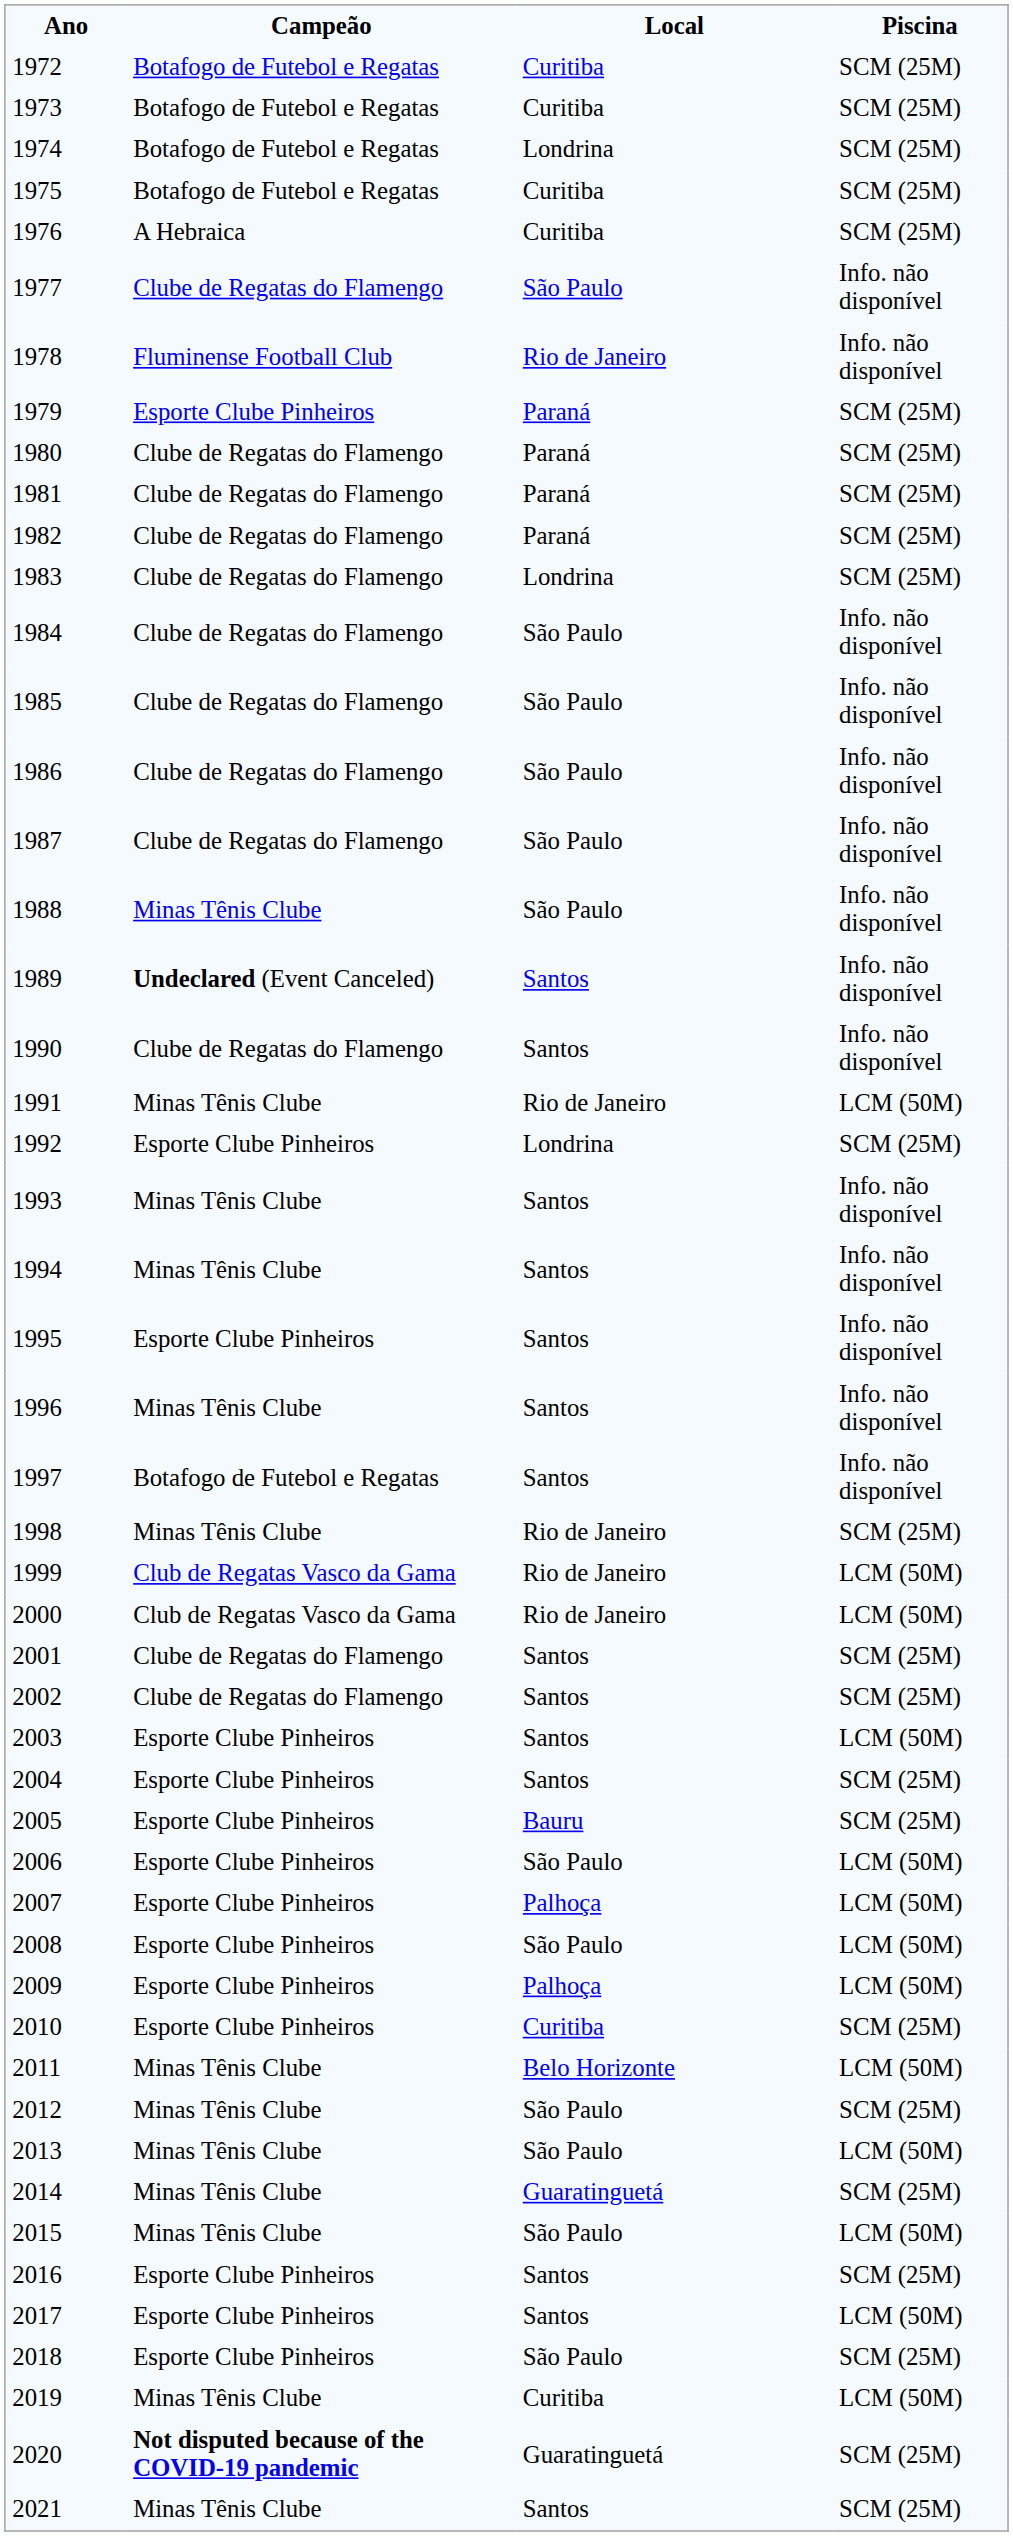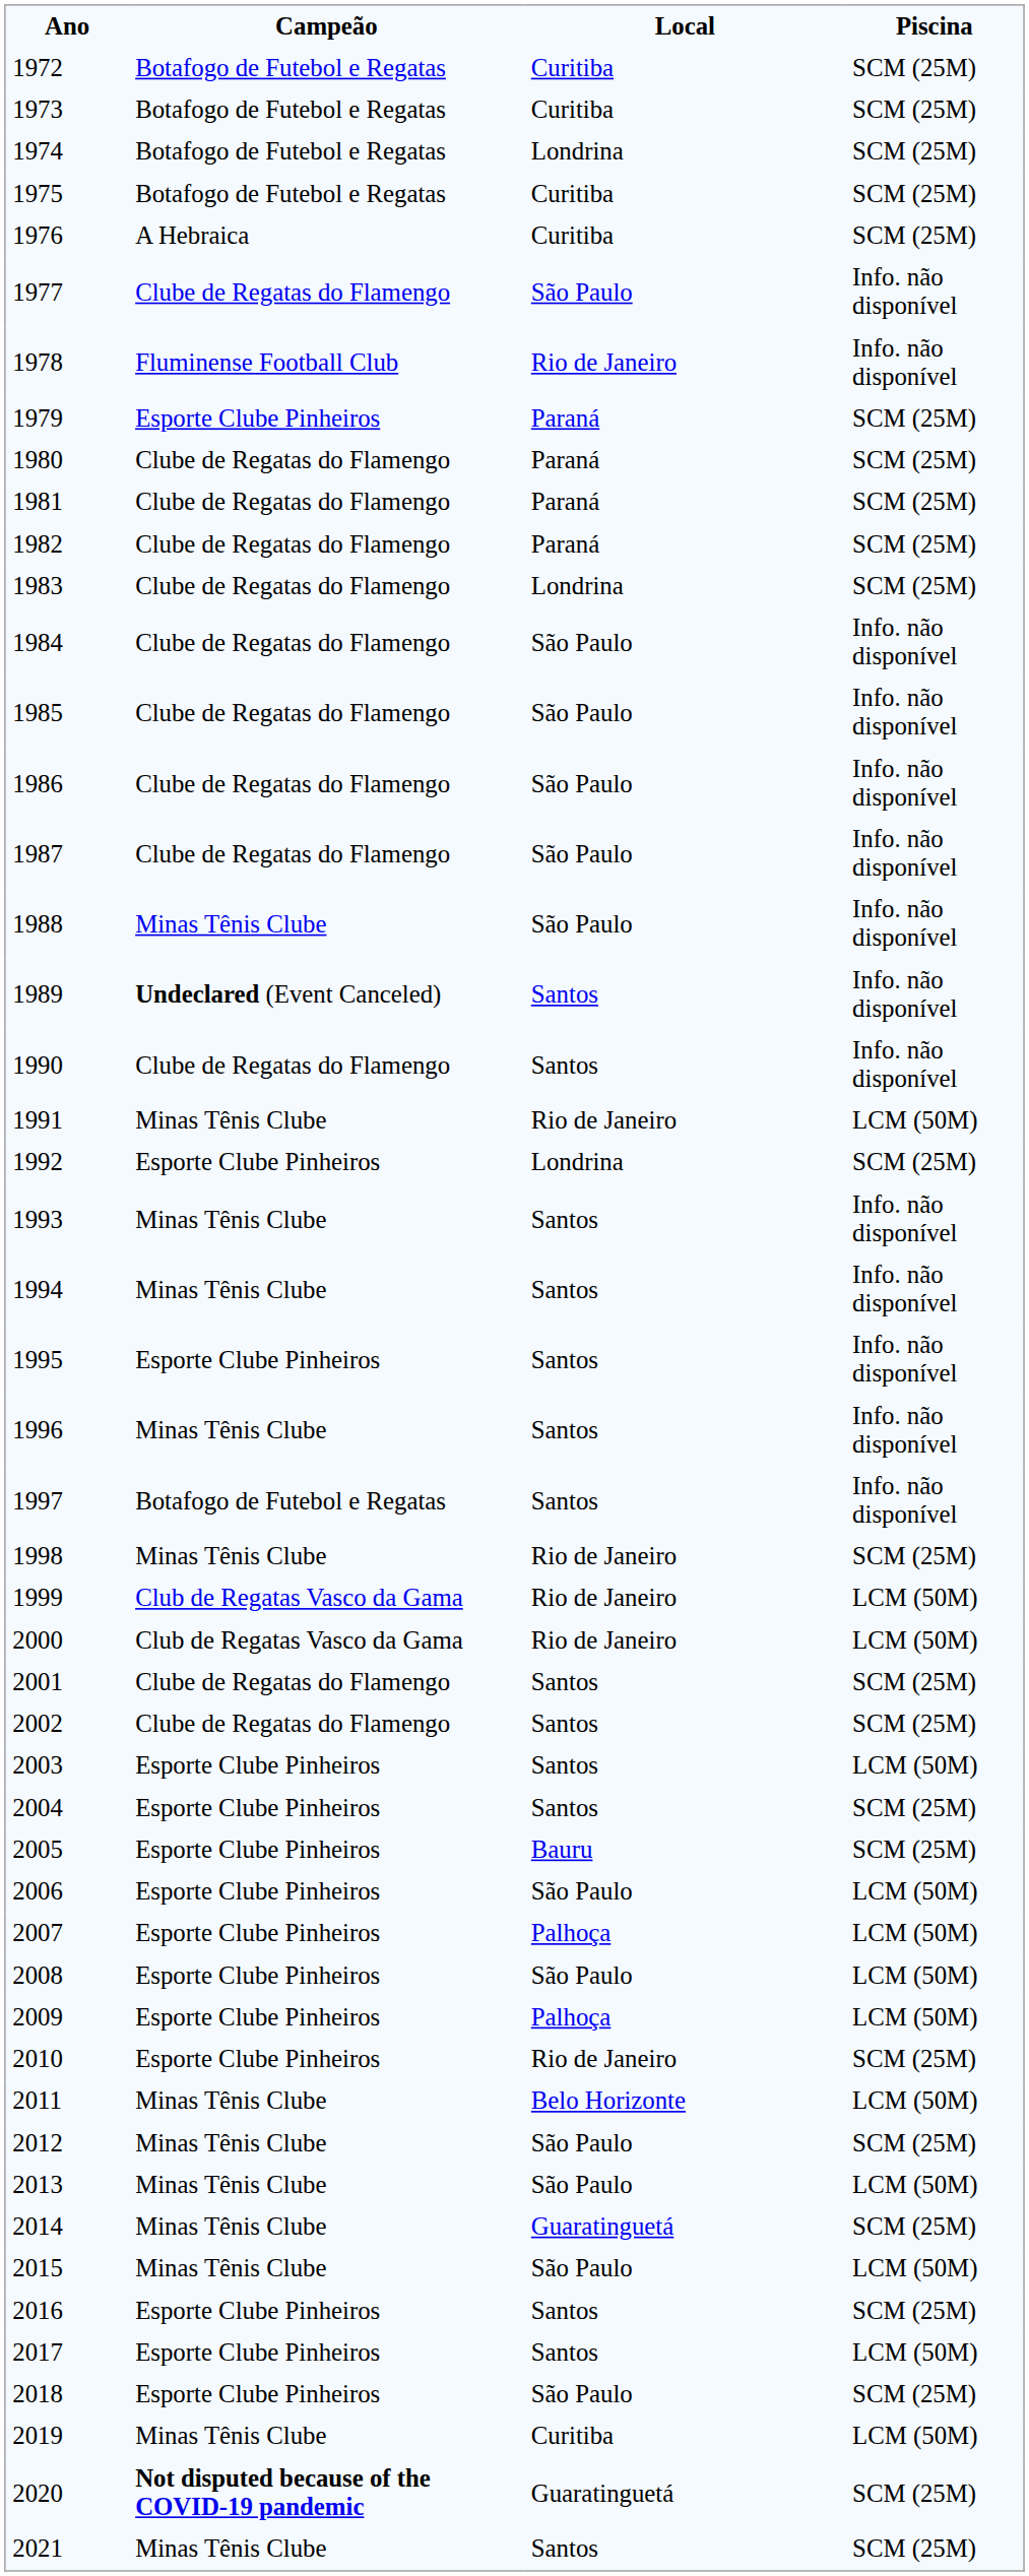 <table cellspacing="0" cellpadding="4" style="margin: 0.5em 1em 0.5em 0; background: #f5faff; border: 1px #aaa solid; border-collapse: collapse; font-size: 94%;">
 <tr>
 <th width="5%">Ano</th>
 <th width="18%">Campeão</th>
 <th width="14%">Local</th>
 <th width="5%">Piscina</th>
 </tr>
 <tr>
 <td>1972</td>
 <td><a href='#'>Botafogo de Futebol e Regatas</a></td>
 <td><a href='#'>Curitiba</a></td>
 <td>SCM (25M)</td>
 </tr>
 <tr>
 <td>1973</td>
 <td>Botafogo de Futebol e Regatas</td>
 <td>Curitiba</td>
 <td>SCM (25M)</td>
 </tr>
 <tr>
 <td>1974</td>
 <td>Botafogo de Futebol e Regatas</td>
 <td>Londrina</td>
 <td>SCM (25M)</td>
 </tr>
 <tr>
 <td>1975</td>
 <td>Botafogo de Futebol e Regatas</td>
 <td>Curitiba</td>
 <td>SCM (25M)</td>
 </tr>
 <tr>
 <td>1976</td>
 <td>A Hebraica</td>
 <td>Curitiba</td>
 <td>SCM (25M)</td>
 </tr>
 <tr>
 <td>1977</td>
 <td><a href='#'>Clube de Regatas do Flamengo</a></td>
 <td><a href='#'>São Paulo</a></td>
 <td>Info. não disponível</td>
 </tr>
 <tr>
 <td>1978</td>
 <td><a href='#'>Fluminense Football Club</a></td>
 <td><a href='#'>Rio de Janeiro</a></td>
 <td>Info. não disponível</td>
 </tr>
 <tr>
 <td>1979</td>
 <td><a href='#'>Esporte Clube Pinheiros</a></td>
 <td><a href='#'>Paraná</a></td>
 <td>SCM (25M)</td>
 </tr>
 <tr>
 <td>1980</td>
 <td>Clube de Regatas do Flamengo</td>
 <td>Paraná</td>
 <td>SCM (25M)</td>
 </tr>
 <tr>
 <td>1981</td>
 <td>Clube de Regatas do Flamengo</td>
 <td>Paraná</td>
 <td>SCM (25M)</td>
 </tr>
 <tr>
 <td>1982</td>
 <td>Clube de Regatas do Flamengo</td>
 <td>Paraná</td>
 <td>SCM (25M)</td>
 </tr>
 <tr>
 <td>1983</td>
 <td>Clube de Regatas do Flamengo</td>
 <td>Londrina</td>
 <td>SCM (25M)</td>
 </tr>
 <tr>
 <td>1984</td>
 <td>Clube de Regatas do Flamengo</td>
 <td>São Paulo</td>
 <td>Info. não disponível</td>
 </tr>
 <tr>
 <td>1985</td>
 <td>Clube de Regatas do Flamengo</td>
 <td>São Paulo</td>
 <td>Info. não disponível</td>
 </tr>
 <tr>
 <td>1986</td>
 <td>Clube de Regatas do Flamengo</td>
 <td>São Paulo</td>
 <td>Info. não disponível</td>
 </tr>
 <tr>
 <td>1987</td>
 <td>Clube de Regatas do Flamengo</td>
 <td>São Paulo</td>
 <td>Info. não disponível</td>
 </tr>
 <tr>
 <td>1988</td>
 <td><a href='#'>Minas Tênis Clube</a></td>
 <td>São Paulo</td>
 <td>Info. não disponível</td>
 </tr>
 <tr>
 <td>1989</td>
 <td><strong>Undeclared</strong> (Event Canceled)</td>
 <td><a href='#'>Santos</a></td>
 <td>Info. não disponível</td>
 </tr>
 <tr>
 <td>1990</td>
 <td>Clube de Regatas do Flamengo</td>
 <td>Santos</td>
 <td>Info. não disponível</td>
 </tr>
 <tr>
 <td>1991</td>
 <td>Minas Tênis Clube</td>
 <td>Rio de Janeiro</td>
 <td>LCM (50M)</td>
 </tr>
 <tr>
 <td>1992</td>
 <td>Esporte Clube Pinheiros</td>
 <td>Londrina</td>
 <td>SCM (25M)</td>
 </tr>
 <tr>
 <td>1993</td>
 <td>Minas Tênis Clube</td>
 <td>Santos</td>
 <td>Info. não disponível</td>
 </tr>
 <tr>
 <td>1994</td>
 <td>Minas Tênis Clube</td>
 <td>Santos</td>
 <td>Info. não disponível</td>
 </tr>
 <tr>
 <td>1995</td>
 <td>Esporte Clube Pinheiros</td>
 <td>Santos</td>
 <td>Info. não disponível</td>
 </tr>
 <tr>
 <td>1996</td>
 <td>Minas Tênis Clube</td>
 <td>Santos</td>
 <td>Info. não disponível</td>
 </tr>
 <tr>
 <td>1997</td>
 <td>Botafogo de Futebol e Regatas</td>
 <td>Santos</td>
 <td>Info. não disponível</td>
 </tr>
 <tr>
 <td>1998</td>
 <td>Minas Tênis Clube</td>
 <td>Rio de Janeiro</td>
 <td>SCM (25M)</td>
 </tr>
 <tr>
 <td>1999</td>
 <td><a href='#'>Club de Regatas Vasco da Gama</a></td>
 <td>Rio de Janeiro</td>
 <td>LCM (50M)</td>
 </tr>
 <tr>
 <td>2000</td>
 <td CR Vasco da Gama>Club de Regatas Vasco da Gama</td>
 <td>Rio de Janeiro</td>
 <td>LCM (50M)</td>
 </tr>
 <tr>
 <td>2001</td>
 <td>Clube de Regatas do Flamengo</td>
 <td>Santos</td>
 <td>SCM (25M)</td>
 </tr>
 <tr>
 <td>2002</td>
 <td>Clube de Regatas do Flamengo</td>
 <td>Santos</td>
 <td>SCM (25M)</td>
 </tr>
 <tr>
 <td>2003</td>
 <td>Esporte Clube Pinheiros</td>
 <td>Santos</td>
 <td>LCM (50M)</td>
 </tr>
 <tr>
 <td>2004</td>
 <td>Esporte Clube Pinheiros</td>
 <td>Santos</td>
 <td>SCM (25M)</td>
 </tr>
 <tr>
 <td>2005</td>
 <td>Esporte Clube Pinheiros</td>
 <td><a href='#'>Bauru</a></td>
 <td>SCM (25M)</td>
 </tr>
 <tr>
 <td>2006</td>
 <td>Esporte Clube Pinheiros</td>
 <td>São Paulo</td>
 <td>LCM (50M)</td>
 </tr>
 <tr>
 <td>2007</td>
 <td>Esporte Clube Pinheiros</td>
 <td><a href='#'>Palhoça</a></td>
 <td>LCM (50M)</td>
 </tr>
 <tr>
 <td>2008</td>
 <td>Esporte Clube Pinheiros</td>
 <td>São Paulo</td>
 <td>LCM (50M)</td>
 </tr>
 <tr>
 <td>2009</td>
 <td>Esporte Clube Pinheiros</td>
 <td><a href='#'>Palhoça</a></td>
 <td>LCM (50M)</td>
 </tr>
 <tr>
 <td>2010</td>
 <td>Esporte Clube Pinheiros</td>
-<td><a href='#'>Curitiba</a></td>
+<td>Rio de Janeiro</td>
 <td>SCM (25M)</td>
 </tr>
 <tr>
 <td>2011</td>
 <td>Minas Tênis Clube</td>
 <td><a href='#'>Belo Horizonte</a></td>
 <td>LCM (50M)</td>
 </tr>
 <tr>
 <td>2012</td>
 <td>Minas Tênis Clube</td>
 <td>São Paulo</td>
 <td>SCM (25M)</td>
 </tr>
 <tr>
 <td>2013</td>
 <td>Minas Tênis Clube</td>
 <td>São Paulo</td>
 <td>LCM (50M)</td>
 </tr>
 <tr>
 <td>2014</td>
 <td>Minas Tênis Clube</td>
 <td><a href='#'>Guaratinguetá</a></td>
 <td>SCM (25M)</td>
 </tr>
 <tr>
 <td>2015</td>
 <td>Minas Tênis Clube</td>
 <td>São Paulo</td>
 <td>LCM (50M)</td>
 </tr>
 <tr>
 <td>2016</td>
 <td>Esporte Clube Pinheiros</td>
 <td>Santos</td>
 <td>SCM (25M)</td>
 </tr>
 <tr>
 <td>2017</td>
 <td>Esporte Clube Pinheiros</td>
 <td>Santos</td>
 <td>LCM (50M)</td>
 </tr>
 <tr>
 <td>2018</td>
 <td>Esporte Clube Pinheiros</td>
 <td>São Paulo</td>
 <td>SCM (25M)</td>
 </tr>
 <tr>
 <td>2019</td>
 <td>Minas Tênis Clube</td>
 <td>Curitiba</td>
 <td>LCM (50M)</td>
 </tr>
 <tr>
 <td>2020</td>
 <td><strong>Not disputed because of the <a href='#'>COVID-19 pandemic</a></strong></td>
 <td>Guaratinguetá</td>
 <td>SCM (25M)</td>
 </tr>
 <tr>
 <td>2021 </td>
 <td>Minas Tênis Clube</td>
 <td>Santos</td>
 <td>SCM (25M)</td>
 </tr>
 </table>
